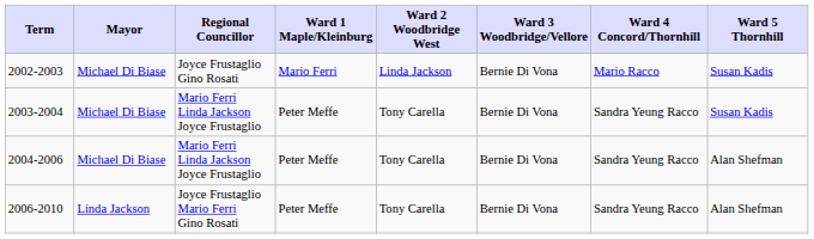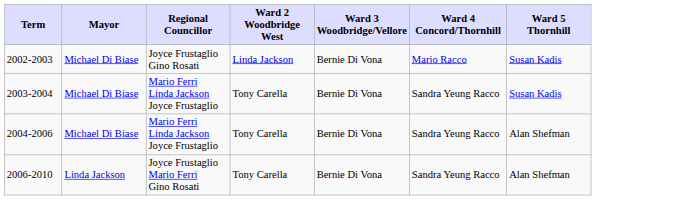 <table class="wikitable">
 <tr>
 <th style="background:#ddf; width:80px;">Term</th>
 <th style="background:#ddf; width:120px;">Mayor</th>
 <th style="background:#ddf; width:120px;">Regional Councillor</th>
-<th style="background:#ddf; width:120px;">Ward 1<br>Maple/Kleinburg</th>
 <th style="background:#ddf; width:120px;">Ward 2<br>Woodbridge West</th>
 <th style="background:#ddf; width:120px;">Ward 3<br>Woodbridge/Vellore</th>
 <th style="background:#ddf; width:140px;">Ward 4<br>Concord/Thornhill</th>
 <th style="background:#ddf; width:120px;">Ward 5<br>Thornhill</th>
 </tr>
 <tr>
 <td>2002-2003</td>
 <td><a href='#'>Michael Di Biase</a></td>
 <td>Joyce Frustaglio<br>Gino Rosati</td>
-<td><a href='#'>Mario Ferri</a></td>
 <td><a href='#'>Linda Jackson</a></td>
 <td>Bernie Di Vona</td>
 <td><a href='#'>Mario Racco</a></td>
 <td><a href='#'>Susan Kadis</a></td>
 </tr>
 <tr>
 <td>2003-2004</td>
 <td><a href='#'>Michael Di Biase</a></td>
 <td><a href='#'>Mario Ferri</a><br><a href='#'>Linda Jackson</a><br>Joyce Frustaglio</td>
-<td>Peter Meffe</td>
 <td>Tony Carella</td>
 <td>Bernie Di Vona</td>
 <td>Sandra Yeung Racco</td>
 <td><a href='#'>Susan Kadis</a></td>
 </tr>
 <tr>
 <td>2004-2006</td>
 <td><a href='#'>Michael Di Biase</a></td>
 <td><a href='#'>Mario Ferri</a><br><a href='#'>Linda Jackson</a><br>Joyce Frustaglio</td>
-<td>Peter Meffe</td>
 <td>Tony Carella</td>
 <td>Bernie Di Vona</td>
 <td>Sandra Yeung Racco</td>
 <td>Alan Shefman</td>
 </tr>
 <tr>
 <td>2006-2010</td>
 <td><a href='#'>Linda Jackson</a></td>
 <td>Joyce Frustaglio<br><a href='#'>Mario Ferri</a><br>Gino Rosati</td>
-<td>Peter Meffe</td>
 <td>Tony Carella</td>
 <td>Bernie Di Vona</td>
 <td>Sandra Yeung Racco</td>
 <td>Alan Shefman</td>
 </tr>
 </table>
